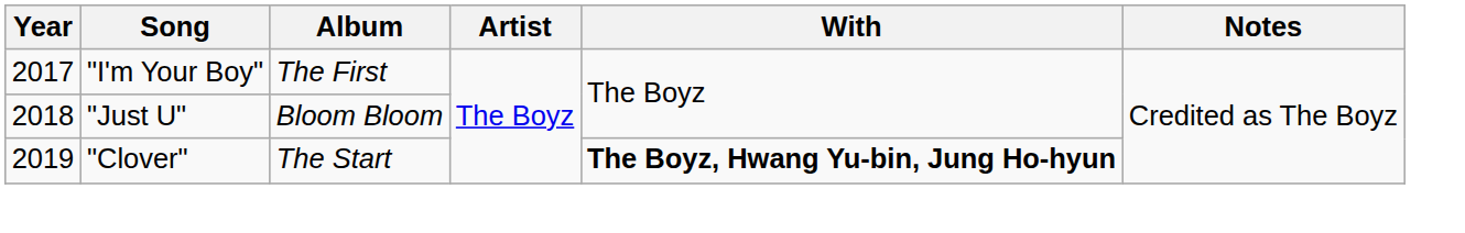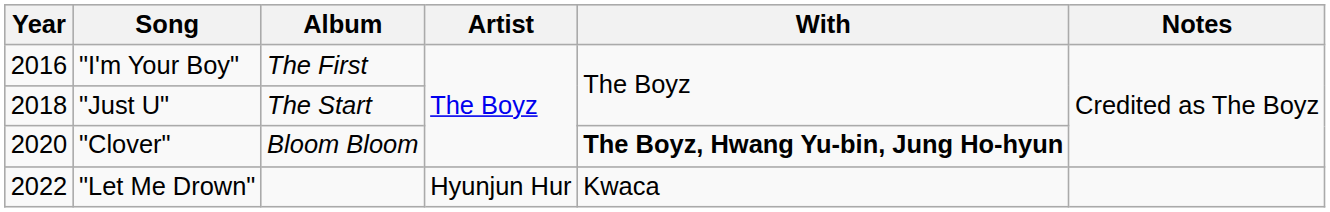 <table class="wikitable">
 <tr>
 <th>Year</th>
 <th>Song</th>
 <th>Album</th>
 <th>Artist</th>
 <th>With</th>
 <th>Notes</th>
 </tr>
 <tr>
-<td>2017</td>
+<td>2016</td>
 <td>"I'm Your Boy"</td>
 <td><em>The First</em></td>
 <td rowspan="3"><a href='#'>The Boyz</a></td>
 <td rowspan="2">The Boyz</td>
 <td rowspan="3">Credited as The Boyz</td>
 </tr>
 <tr>
 <td>2018</td>
 <td>"Just U"</td>
-<td><em>Bloom Bloom</em></td>
+<td><em>The Start</em></td>
 </tr>
 <tr>
-<td>2019</td>
+<td>2020</td>
 <td>"Clover"</td>
-<td><em>The Start</em></td>
+<td><em>Bloom Bloom</em></td>
 <td><strong>The Boyz, Hwang Yu-bin, Jung Ho-hyun</strong></td>
 </tr>
+<tr>
+<td>2022</td>
+<td>"Let Me Drown"</td>
+<td></td>
+<td>Hyunjun Hur</td>
+<td>Kwaca</td>
+<td></td>
+</tr>
 </table>
